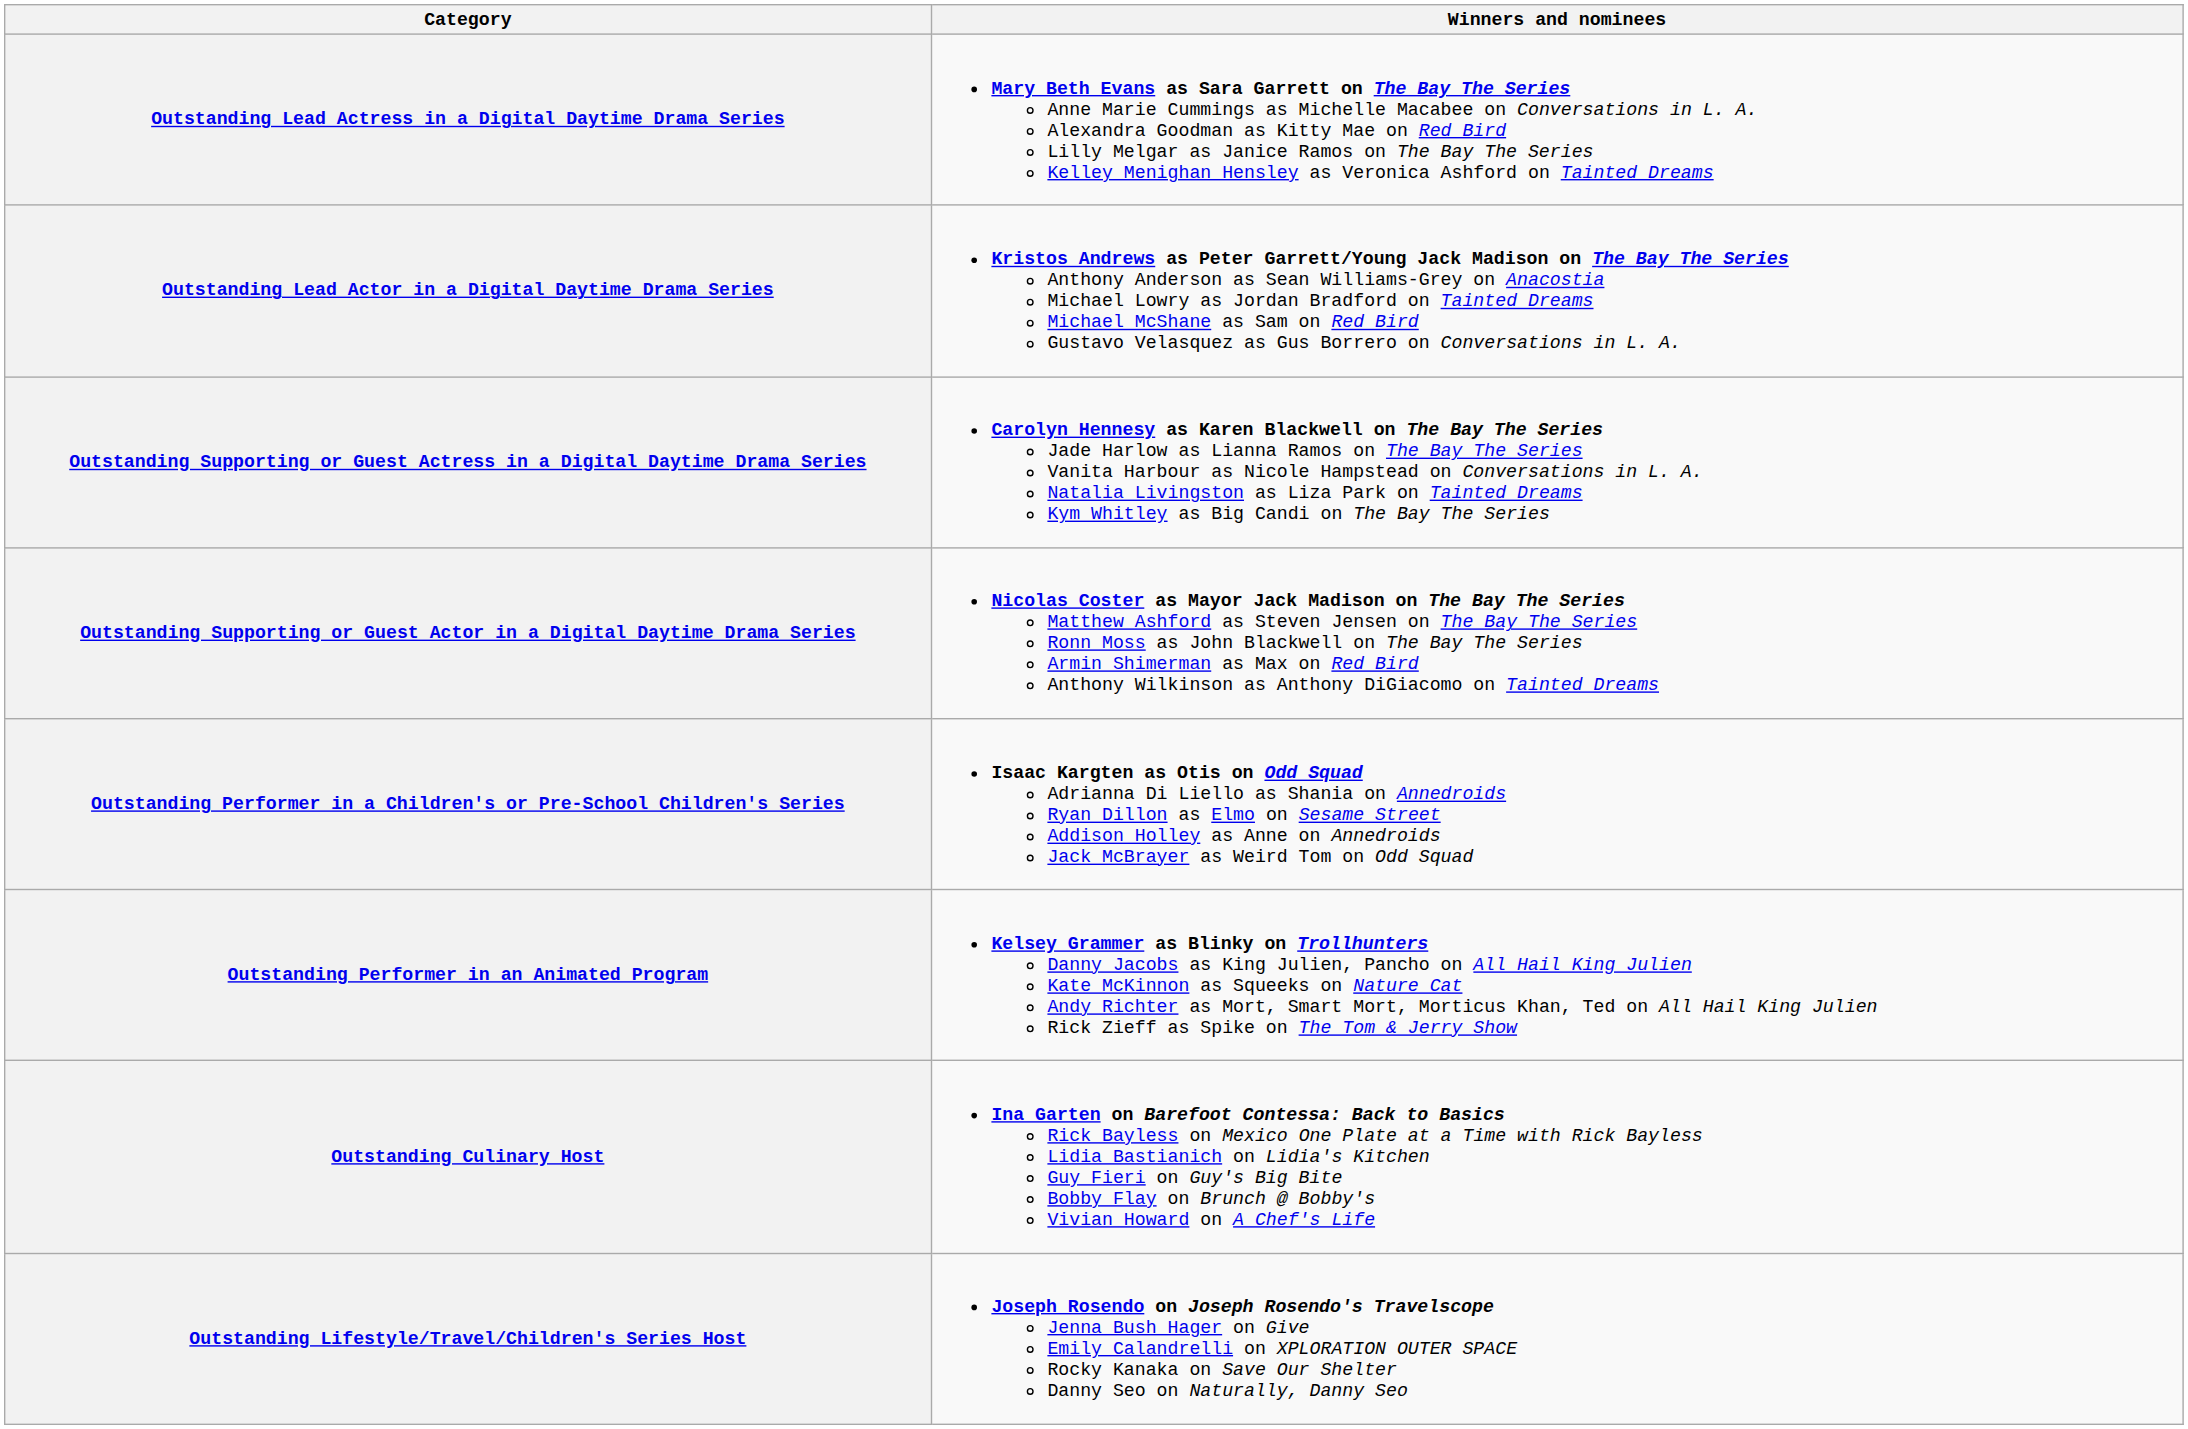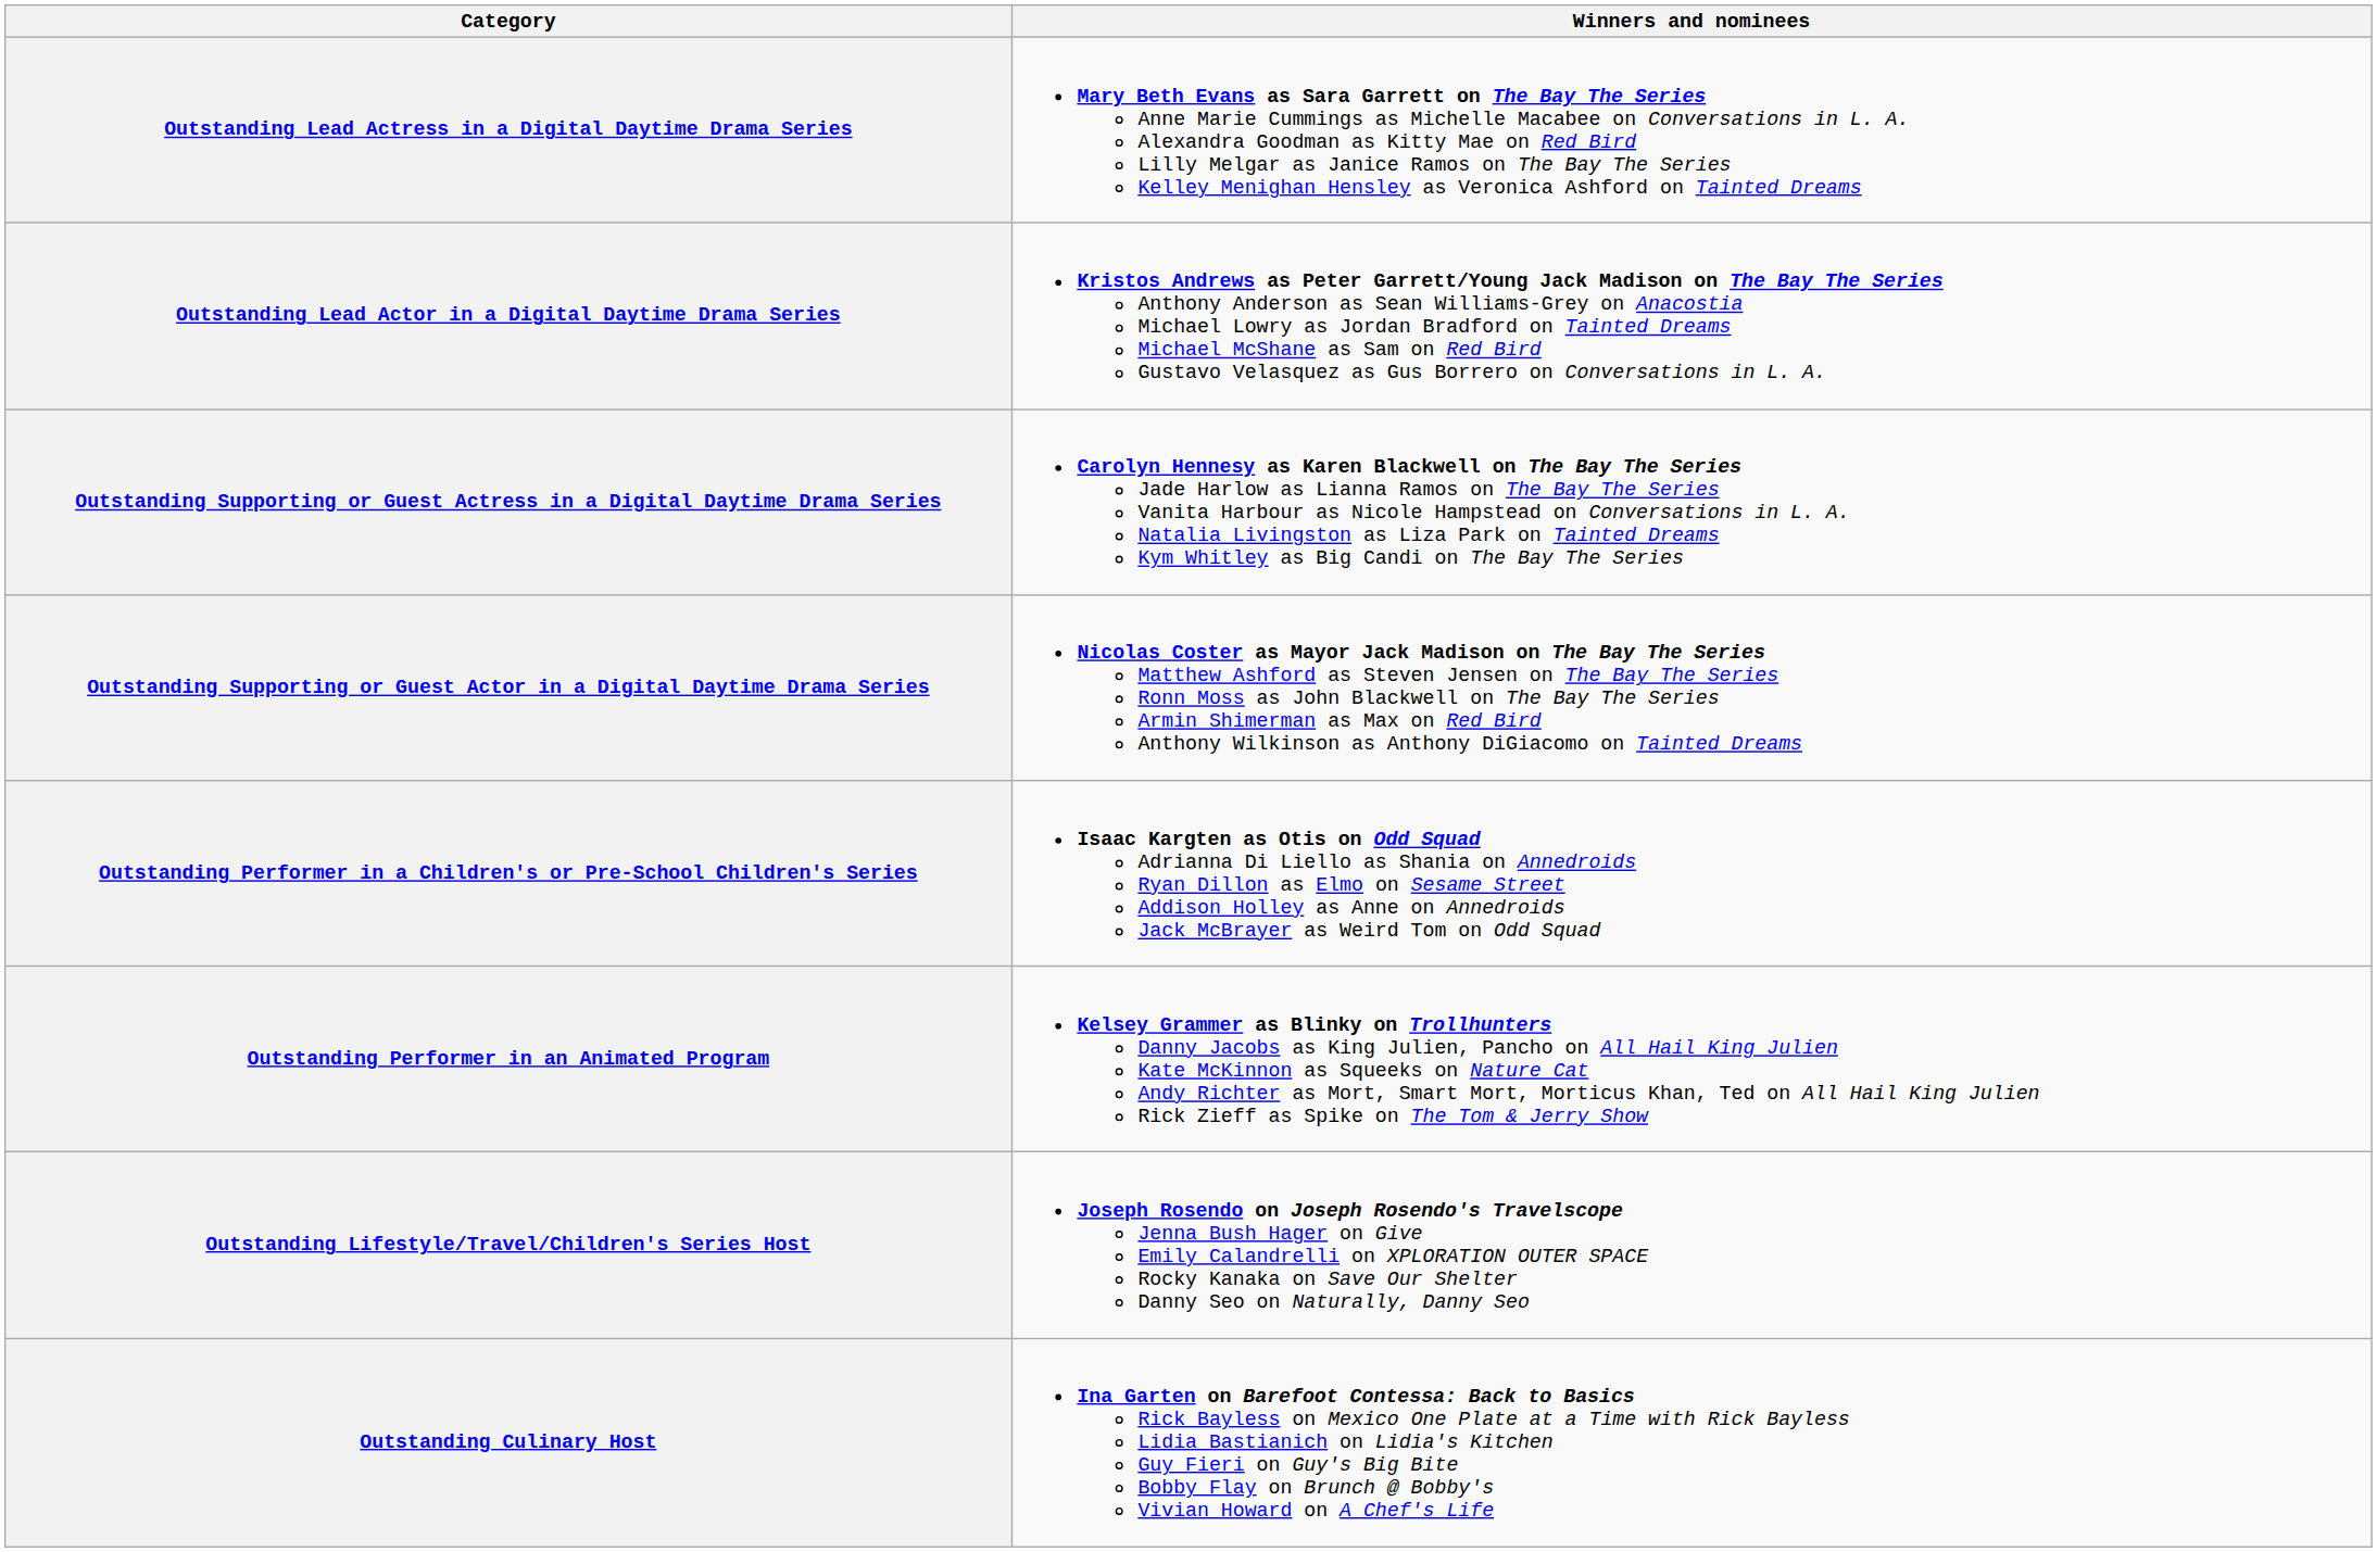 <table class="wikitable sortable">
 <tr>
 <th scope="col" width="37%">Category</th>
 <th scope="col" width="50%">Winners and nominees</th>
 </tr>
 <tr>
 <th scope="row"><a href='#'>Outstanding Lead Actress in a Digital Daytime Drama Series</a></th>
 <td><br><ul><li><strong><a href='#'>Mary Beth Evans</a> as Sara Garrett on <em><a href='#'>The Bay The Series</a></em> </strong> <ul><li>Anne Marie Cummings as Michelle Macabee on <em>Conversations in L. A.</em> </li><li>Alexandra Goodman as Kitty Mae on <em><a href='#'>Red Bird</a></em> </li><li>Lilly Melgar as Janice Ramos on <em>The Bay The Series</em> </li><li><a href='#'>Kelley Menighan Hensley</a> as Veronica Ashford on <em><a href='#'>Tainted Dreams</a></em> </li></ul></li></ul></td>
 </tr>
 <tr>
 <th scope="row"><a href='#'>Outstanding Lead Actor in a Digital Daytime Drama Series</a></th>
 <td><br><ul><li><strong><a href='#'>Kristos Andrews</a> as Peter Garrett/Young Jack Madison on <em><a href='#'>The Bay The Series</a></em> </strong> <ul><li>Anthony Anderson as Sean Williams-Grey on <em><a href='#'>Anacostia</a></em> </li><li>Michael Lowry as Jordan Bradford on <em><a href='#'>Tainted Dreams</a></em> </li><li><a href='#'>Michael McShane</a> as Sam on <em><a href='#'>Red Bird</a></em> </li><li>Gustavo Velasquez as Gus Borrero on <em>Conversations in L. A.</em> </li></ul></li></ul></td>
 </tr>
 <tr>
 <th scope="row"><a href='#'>Outstanding Supporting or Guest Actress in a Digital Daytime Drama Series</a></th>
 <td><br><ul><li><strong><a href='#'>Carolyn Hennesy</a> as Karen Blackwell on <em>The Bay The Series</em> </strong> <ul><li>Jade Harlow as Lianna Ramos on <em><a href='#'>The Bay The Series</a></em> </li><li>Vanita Harbour as Nicole Hampstead on <em>Conversations in L. A.</em> </li><li><a href='#'>Natalia Livingston</a> as Liza Park on <em><a href='#'>Tainted Dreams</a></em> </li><li><a href='#'>Kym Whitley</a> as Big Candi on <em>The Bay The Series</em> </li></ul></li></ul></td>
 </tr>
 <tr>
 <th scope="row"><a href='#'>Outstanding Supporting or Guest Actor in a Digital Daytime Drama Series</a></th>
 <td><br><ul><li><strong><a href='#'>Nicolas Coster</a> as Mayor Jack Madison on <em>The Bay The Series</em> </strong> <ul><li><a href='#'>Matthew Ashford</a> as Steven Jensen on <em><a href='#'>The Bay The Series</a></em> </li><li><a href='#'>Ronn Moss</a> as John Blackwell on <em>The Bay The Series</em> </li><li><a href='#'>Armin Shimerman</a> as Max on <em><a href='#'>Red Bird</a></em> </li><li>Anthony Wilkinson as Anthony DiGiacomo on <em><a href='#'>Tainted Dreams</a></em> </li></ul></li></ul></td>
 </tr>
 <tr>
 <th scope="row"><a href='#'>Outstanding Performer in a Children's or Pre-School Children's Series</a></th>
 <td><br><ul><li><strong>Isaac Kargten as Otis on <em><a href='#'>Odd Squad</a></em> </strong> <ul><li>Adrianna Di Liello as Shania on <em><a href='#'>Annedroids</a></em> </li><li><a href='#'>Ryan Dillon</a> as <a href='#'>Elmo</a> on <em><a href='#'>Sesame Street</a></em> </li><li><a href='#'>Addison Holley</a> as Anne on <em>Annedroids</em> </li><li><a href='#'>Jack McBrayer</a> as Weird Tom on <em>Odd Squad</em> </li></ul></li></ul></td>
 </tr>
 <tr>
 <th scope="row"><a href='#'>Outstanding Performer in an Animated Program</a></th>
 <td><br><ul><li><strong><a href='#'>Kelsey Grammer</a> as Blinky on <em><a href='#'>Trollhunters</a></em> </strong> <ul><li><a href='#'>Danny Jacobs</a> as King Julien, Pancho on <em><a href='#'>All Hail King Julien</a></em> </li><li><a href='#'>Kate McKinnon</a> as Squeeks on <em><a href='#'>Nature Cat</a></em> </li><li><a href='#'>Andy Richter</a> as Mort, Smart Mort, Morticus Khan, Ted on <em>All Hail King Julien</em> </li><li>Rick Zieff as Spike on <em><a href='#'>The Tom & Jerry Show</a></em> </li></ul></li></ul></td>
 </tr>
 <tr>
+<th scope="row"><a href='#'>Outstanding Lifestyle/Travel/Children's Series Host</a></th>
+<td><br><ul><li><strong><a href='#'>Joseph Rosendo</a> on <em>Joseph Rosendo's Travelscope</em> </strong><ul><li><a href='#'>Jenna Bush Hager</a> on <em>Give</em> </li><li><a href='#'>Emily Calandrelli</a> on <em>XPLORATION OUTER SPACE</em> </li><li>Rocky Kanaka on <em>Save Our Shelter</em> </li><li>Danny Seo on <em>Naturally, Danny Seo</em> </li></ul></li></ul></td>
+</tr>
+<tr>
 <th scope="row"><a href='#'>Outstanding Culinary Host</a></th>
 <td><br><ul><li><strong><a href='#'>Ina Garten</a> on <em>Barefoot Contessa: Back to Basics</em> </strong> <ul><li><a href='#'>Rick Bayless</a> on <em>Mexico One Plate at a Time with Rick Bayless</em> </li><li><a href='#'>Lidia Bastianich</a> on <em>Lidia's Kitchen</em> </li><li><a href='#'>Guy Fieri</a> on <em>Guy's Big Bite</em> </li><li><a href='#'>Bobby Flay</a> on <em>Brunch @ Bobby's</em> </li><li><a href='#'>Vivian Howard</a> on <em><a href='#'>A Chef's Life</a></em> </li></ul></li></ul></td>
 </tr>
-<tr>
-<th scope="row"><a href='#'>Outstanding Lifestyle/Travel/Children's Series Host</a></th>
-<td><br><ul><li><strong><a href='#'>Joseph Rosendo</a> on <em>Joseph Rosendo's Travelscope</em> </strong><ul><li><a href='#'>Jenna Bush Hager</a> on <em>Give</em> </li><li><a href='#'>Emily Calandrelli</a> on <em>XPLORATION OUTER SPACE</em> </li><li>Rocky Kanaka on <em>Save Our Shelter</em> </li><li>Danny Seo on <em>Naturally, Danny Seo</em> </li></ul></li></ul></td>
-</tr>
 </table>
